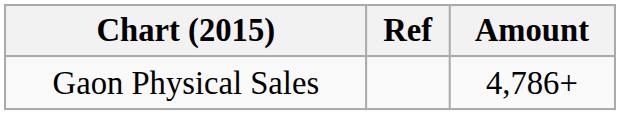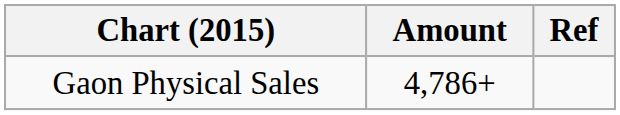 <table class="wikitable" style="text-align: center; width: 300px;">
 <tr>
 <th>Chart (2015)</th>
+<th>Amount</th>
 <th>Ref</th>
-<th>Amount</th>
 </tr>
 <tr>
 <td rowspan=1>Gaon Physical Sales</td>
+<td>4,786+</td>
 <td></td>
-<td>4,786+</td>
 </tr>
 </table>
